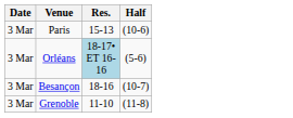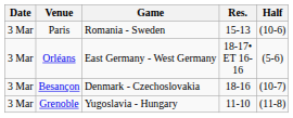 <table class="wikitable" style="text-align:center;">
 <tr>
 <th width="40px">Date</th>
 <th>Venue</th>
+<th>Game</th>
 <th width="50px">Res.</th>
 <th>Half</th>
 </tr>
 <tr>
 <td>3 Mar</td>
 <td>Paris</td>
+<td align="left">Romania - Sweden</td>
 <td>15-13</td>
 <td>(10-6)</td>
 </tr>
 <tr>
 <td>3 Mar</td>
 <td><a href='#'>Orléans</a></td>
-<td style="background: lightblue;">18-17• ET 16-16</td>
+<td align="left">East Germany - West Germany</td>
+<td>18-17• ET 16-16</td>
 <td>(5-6)</td>
 </tr>
 <tr>
 <td>3 Mar</td>
 <td><a href='#'>Besançon</a></td>
+<td align="left">Denmark - Czechoslovakia</td>
 <td>18-16</td>
 <td>(10-7)</td>
 </tr>
 <tr>
 <td>3 Mar</td>
 <td><a href='#'>Grenoble</a></td>
+<td align="left">Yugoslavia - Hungary</td>
 <td>11-10</td>
 <td>(11-8)</td>
 </tr>
 </table>
